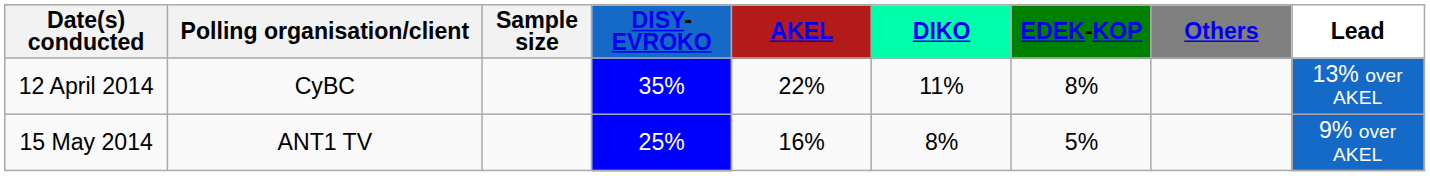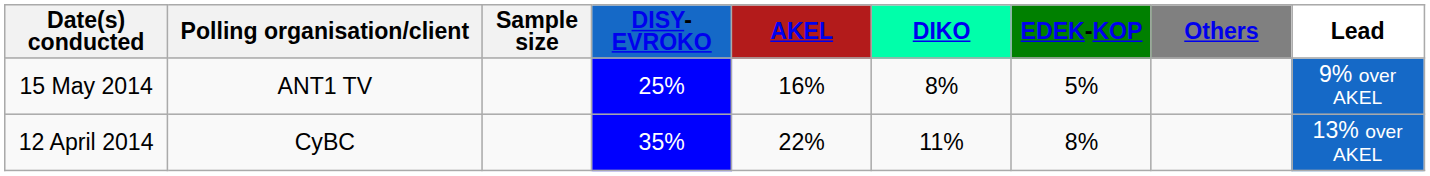 <table class="wikitable sortable" style="text-align:center;font-size:95%;line-height:14px">
 <tr>
 <th ! style="width:100px;">Date(s)<br>conducted</th>
 <th style="width:200px;">Polling organisation/client</th>
 <th class="unsortable" style="width:65px;">Sample size</th>
 <th class="unsortable"  style="background:#1569C7; width:85px;"><a href='#'><span>DISY</span></a>-<a href='#'><span>EVROKO</span></a></th>
 <th class="unsortable"  style="background:#B31B1B; width:85px;"><a href='#'><span>AKEL</span></a></th>
 <th class="unsortable"  style="background:#00FFAA; width:85px;"><a href='#'><span>DIKO</span></a></th>
 <th class="unsortable"  style="background:green; width:85px;"><a href='#'><span>EDEK</span></a>-<a href='#'><span>KOP</span></a></th>
 <th class="unsortable" style="background:gray; width:85px;"><a href='#'><span>Others</span></a></th>
 <th class="unsortable"  style="background:white; width:80px;">Lead</th>
 </tr>
 <tr>
+<td>15 May 2014</td>
+<td>ANT1 TV</td>
+<td></td>
+<td style="background:blue; color:white">25%</td>
+<td>16%</td>
+<td>8%</td>
+<td>5%</td>
+<td></td>
+<td style="background:#1569C7; color:white;">9% <small>over AKEL</small></td>
+</tr>
+<tr>
 <td>12 April 2014</td>
 <td>CyBC</td>
 <td></td>
 <td style="background:blue; color:white">35%</td>
 <td>22%</td>
 <td>11%</td>
 <td>8%</td>
 <td></td>
 <td style="background:#1569C7; color:white;">13% <small>over AKEL</small></td>
 </tr>
-<tr>
-<td>15 May 2014</td>
-<td>ANT1 TV</td>
-<td></td>
-<td style="background:blue; color:white">25%</td>
-<td>16%</td>
-<td>8%</td>
-<td>5%</td>
-<td></td>
-<td style="background:#1569C7; color:white;">9% <small>over AKEL</small></td>
-</tr>
 </table>
